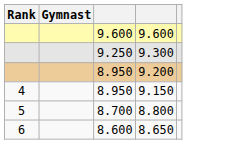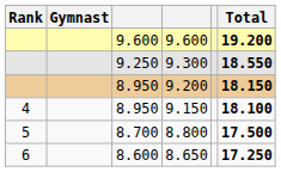 <table style="text-align:center;" class="wikitable sortable">
 <tr>
 <th>Rank</th>
 <th>Gymnast</th>
 <th><small></small></th>
 <th><small></small></th>
 <th><small></small></th>
+<th>Total</th>
 </tr>
 <tr bgcolor=fffcaf>
 <td></td>
 <td align=left></td>
 <td>9.600</td>
 <td>9.600</td>
 <td></td>
+<td><strong>19.200</strong></td>
 </tr>
 <tr bgcolor=e5e5e5>
 <td></td>
 <td align=left></td>
 <td>9.250</td>
 <td>9.300</td>
 <td></td>
+<td><strong>18.550</strong></td>
 </tr>
 <tr bgcolor=eecc99>
 <td></td>
 <td align=left></td>
 <td>8.950</td>
 <td>9.200</td>
 <td></td>
+<td><strong>18.150</strong></td>
 </tr>
 <tr>
 <td>4</td>
 <td align=left></td>
 <td>8.950</td>
 <td>9.150</td>
 <td></td>
+<td><strong>18.100</strong></td>
 </tr>
 <tr>
 <td>5</td>
 <td align=left></td>
 <td>8.700</td>
 <td>8.800</td>
 <td></td>
+<td><strong>17.500</strong></td>
 </tr>
 <tr>
 <td>6</td>
 <td align=left></td>
 <td>8.600</td>
 <td>8.650</td>
 <td></td>
+<td><strong>17.250</strong></td>
 </tr>
 </table>
